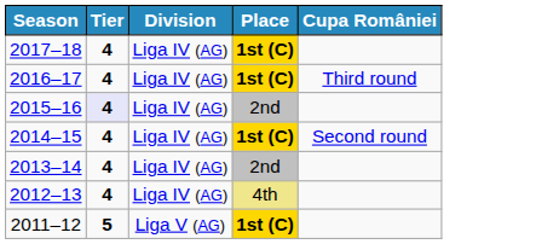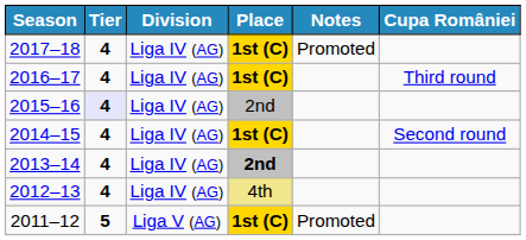 <table class="wikitable" style="text-align:center; font-size:90%">
 <tr>
 <th style="background:#2589bd;color:#FFFFFF;border:1px solid #000000;">Season</th>
 <th style="background:#2589bd;color:#FFFFFF;border:1px solid #000000;">Tier</th>
 <th style="background:#2589bd;color:#FFFFFF;border:1px solid #000000;">Division</th>
 <th style="background:#2589bd;color:#FFFFFF;border:1px solid #000000;">Place</th>
+<th style="background:#2589bd;color:#FFFFFF;border:1px solid #000000;">Notes</th>
 <th style="background:#2589bd;color:#FFFFFF;border:1px solid #000000;">Cupa României</th>
 </tr>
 <tr>
 <td><a href='#'>2017–18</a></td>
 <td><strong>4</strong></td>
 <td><a href='#'>Liga IV</a> <small>(<a href='#'>AG</a>)</small></td>
 <td align=center bgcolor=gold><strong>1st (C)</strong></td>
+<td>Promoted</td>
 <td></td>
 </tr>
 <tr>
 <td><a href='#'>2016–17</a></td>
 <td><strong>4</strong></td>
 <td><a href='#'>Liga IV</a> <small>(<a href='#'>AG</a>)</small></td>
 <td align=center bgcolor=gold><strong>1st (C)</strong></td>
+<td></td>
 <td><a href='#'>Third round</a></td>
 </tr>
 <tr>
 <td><a href='#'>2015–16</a></td>
 <td style="background: lavender;"><strong>4</strong></td>
 <td><a href='#'>Liga IV</a> <small>(<a href='#'>AG</a>)</small></td>
 <td align=center bgcolor=silver>2nd</td>
 <td></td>
+<td></td>
 </tr>
 <tr>
 <td><a href='#'>2014–15</a></td>
 <td><strong>4</strong></td>
 <td><a href='#'>Liga IV</a> <small>(<a href='#'>AG</a>)</small></td>
 <td align=center bgcolor=gold><strong>1st (C)</strong></td>
+<td></td>
 <td><a href='#'>Second round</a></td>
 </tr>
 <tr>
 <td><a href='#'>2013–14</a></td>
 <td><strong>4</strong></td>
 <td><a href='#'>Liga IV</a> <small>(<a href='#'>AG</a>)</small></td>
-<td align=center bgcolor=silver>2nd</td>
+<td align=center bgcolor=silver><strong>2nd</strong></td>
+<td></td>
 <td></td>
 </tr>
 <tr>
 <td><a href='#'>2012–13</a></td>
 <td><strong>4</strong></td>
 <td><a href='#'>Liga IV</a> <small>(<a href='#'>AG</a>)</small></td>
 <td style="background: khaki;">4th</td>
 <td></td>
+<td></td>
 </tr>
 <tr>
 <td>2011–12</td>
 <td><strong>5</strong></td>
 <td><a href='#'>Liga V</a> <small>(<a href='#'>AG</a>)</small></td>
 <td align=center bgcolor=gold><strong>1st (C)</strong></td>
+<td>Promoted</td>
 <td></td>
 </tr>
 </table>
